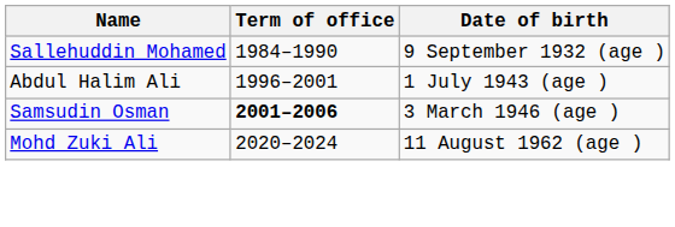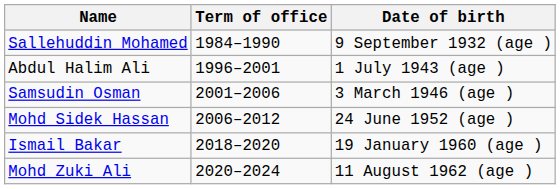 <table class=wikitable>
 <tr>
 <th>Name</th>
 <th>Term of office</th>
 <th>Date of birth</th>
 </tr>
 <tr>
 <td><a href='#'>Sallehuddin Mohamed</a></td>
 <td>1984–1990</td>
 <td>9 September 1932 (age )</td>
 </tr>
 <tr>
 <td>Abdul Halim Ali</td>
 <td>1996–2001</td>
 <td>1 July 1943 (age )</td>
 </tr>
 <tr>
 <td><a href='#'>Samsudin Osman</a></td>
-<td><strong>2001–2006</strong></td>
+<td>2001–2006</td>
 <td>3 March 1946 (age )</td>
+</tr>
+<tr>
+<td><a href='#'>Mohd Sidek Hassan</a></td>
+<td>2006–2012</td>
+<td>24 June 1952  (age )</td>
+</tr>
+<tr>
+<td><a href='#'>Ismail Bakar</a></td>
+<td>2018–2020</td>
+<td>19 January 1960 (age )</td>
 </tr>
 <tr>
 <td><a href='#'>Mohd Zuki Ali</a></td>
 <td>2020–2024</td>
 <td>11 August 1962 (age )</td>
 </tr>
 </table>
